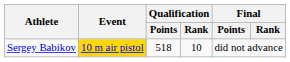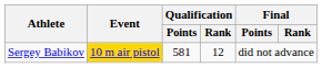 <table class="wikitable" style="font-size:90%">
 <tr>
 <th rowspan="2">Athlete</th>
 <th rowspan="2">Event</th>
 <th colspan=2>Qualification</th>
 <th colspan=2>Final</th>
 </tr>
 <tr style="font-size:95%">
 <th>Points</th>
 <th>Rank</th>
 <th>Points</th>
 <th>Rank</th>
 </tr>
 <tr align=center>
 <td align=left><a href='#'>Sergey Babikov</a></td>
 <td align=left style="background: gold;"><a href='#'>10 m air pistol</a></td>
-<td>518</td>
-<td>10</td>
+<td>581</td>
+<td>12</td>
 <td colspan=2>did not advance</td>
 </tr>
 </table>
